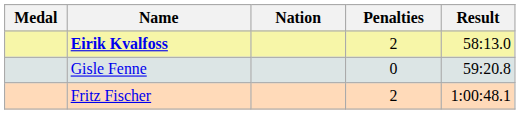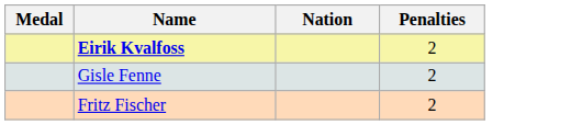 <table class=wikitable style="border:1px solid #AAAAAA;font-size:90%">
 <tr bgcolor="#E4E4E4">
 <th style="border-bottom:1px solid #AAAAAA" width=50>Medal</th>
 <th style="border-bottom:1px solid #AAAAAA" width=160>Name</th>
 <th style="border-bottom:1px solid #AAAAAA" width=80>Nation</th>
 <th style="border-bottom:1px solid #AAAAAA" width=80>Penalties</th>
-<th style="border-bottom:1px solid #AAAAAA" width=60>Result</th>
 </tr>
 <tr bgcolor="#F7F6A8">
 <td align="center"></td>
 <td><strong><a href='#'>Eirik Kvalfoss</a></strong></td>
 <td align="center"></td>
 <td align="center">2</td>
-<td align="right">58:13.0</td>
 </tr>
 <tr bgcolor="#DCE5E5">
 <td align="center"></td>
 <td><a href='#'>Gisle Fenne</a></td>
 <td align="center"></td>
-<td align="center">0</td>
-<td align="right">59:20.8</td>
+<td align="center">2</td>
 </tr>
 <tr bgcolor="#FFDAB9">
 <td align="center"></td>
 <td><a href='#'>Fritz Fischer</a></td>
 <td align="center"></td>
 <td align="center">2</td>
-<td align="right">1:00:48.1</td>
 </tr>
 </table>
